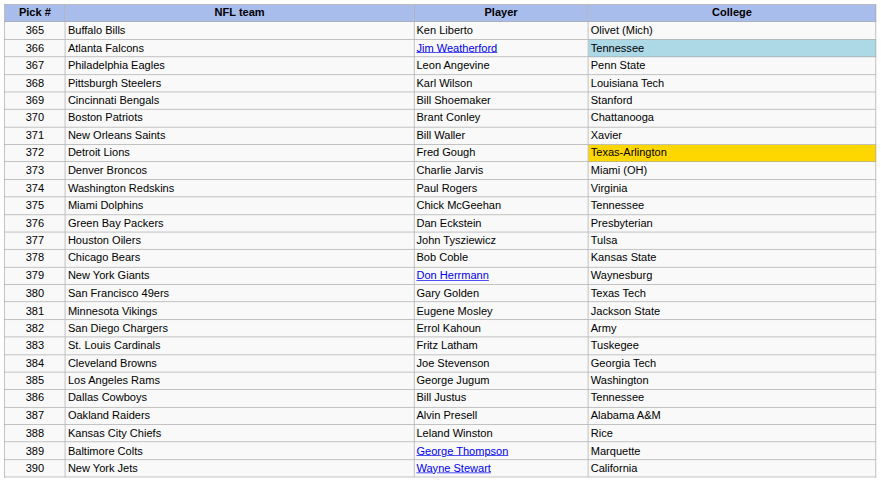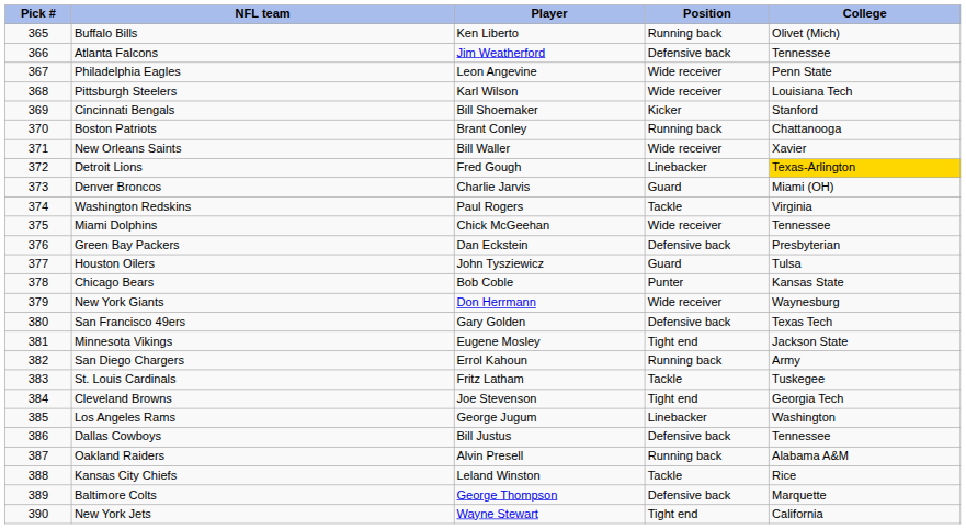 <table class="wikitable sortable sortable" style="width: 100%">
 <tr>
 <th style="background:#A8BDEC;" width=7%>Pick #</th>
 <th width=40% style="background:#A8BDEC;">NFL team</th>
 <th width=20% style="background:#A8BDEC;">Player</th>
+<th width=13% style="background:#A8BDEC;">Position</th>
 <th style="background:#A8BDEC;">College</th>
 </tr>
 <tr>
 <td align=center>365</td>
 <td>Buffalo Bills</td>
 <td>Ken Liberto</td>
+<td>Running back</td>
 <td>Olivet (Mich)</td>
 </tr>
 <tr>
 <td align=center>366</td>
 <td>Atlanta Falcons</td>
 <td><a href='#'>Jim Weatherford</a></td>
-<td style="background: lightblue;">Tennessee</td>
+<td>Defensive back</td>
+<td>Tennessee</td>
 </tr>
 <tr>
 <td align=center>367</td>
 <td>Philadelphia Eagles</td>
 <td>Leon Angevine</td>
+<td>Wide receiver</td>
 <td>Penn State</td>
 </tr>
 <tr>
 <td align=center>368</td>
 <td>Pittsburgh Steelers</td>
 <td>Karl Wilson</td>
+<td>Wide receiver</td>
 <td>Louisiana Tech</td>
 </tr>
 <tr>
 <td align=center>369</td>
 <td>Cincinnati Bengals</td>
 <td>Bill Shoemaker</td>
+<td>Kicker</td>
 <td>Stanford</td>
 </tr>
 <tr>
 <td align=center>370</td>
 <td>Boston Patriots</td>
 <td>Brant Conley</td>
+<td>Running back</td>
 <td>Chattanooga</td>
 </tr>
 <tr>
 <td align=center>371</td>
 <td>New Orleans Saints</td>
 <td>Bill Waller</td>
+<td>Wide receiver</td>
 <td>Xavier</td>
 </tr>
 <tr>
 <td align=center>372</td>
 <td>Detroit Lions</td>
 <td>Fred Gough</td>
+<td>Linebacker</td>
 <td style="background: gold;">Texas-Arlington</td>
 </tr>
 <tr>
 <td align=center>373</td>
 <td>Denver Broncos</td>
 <td>Charlie Jarvis</td>
+<td>Guard</td>
 <td>Miami (OH)</td>
 </tr>
 <tr>
 <td align=center>374</td>
 <td>Washington Redskins</td>
 <td>Paul Rogers</td>
+<td>Tackle</td>
 <td>Virginia</td>
 </tr>
 <tr>
 <td align=center>375</td>
 <td>Miami Dolphins</td>
 <td>Chick McGeehan</td>
+<td>Wide receiver</td>
 <td>Tennessee</td>
 </tr>
 <tr>
 <td align=center>376</td>
 <td>Green Bay Packers</td>
 <td>Dan Eckstein</td>
+<td>Defensive back</td>
 <td>Presbyterian</td>
 </tr>
 <tr>
 <td align=center>377</td>
 <td>Houston Oilers</td>
 <td>John Tysziewicz</td>
+<td>Guard</td>
 <td>Tulsa</td>
 </tr>
 <tr>
 <td align=center>378</td>
 <td>Chicago Bears</td>
 <td>Bob Coble</td>
+<td>Punter</td>
 <td>Kansas State</td>
 </tr>
 <tr>
 <td align=center>379</td>
 <td>New York Giants</td>
 <td><a href='#'>Don Herrmann</a></td>
+<td>Wide receiver</td>
 <td>Waynesburg</td>
 </tr>
 <tr>
 <td align=center>380</td>
 <td>San Francisco 49ers</td>
 <td>Gary Golden</td>
+<td>Defensive back</td>
 <td>Texas Tech</td>
 </tr>
 <tr>
 <td align=center>381</td>
 <td>Minnesota Vikings</td>
 <td>Eugene Mosley</td>
+<td>Tight end</td>
 <td>Jackson State</td>
 </tr>
 <tr>
 <td align=center>382</td>
 <td>San Diego Chargers</td>
 <td>Errol Kahoun</td>
+<td>Running back</td>
 <td>Army</td>
 </tr>
 <tr>
 <td align=center>383</td>
 <td>St. Louis Cardinals</td>
 <td>Fritz Latham</td>
+<td>Tackle</td>
 <td>Tuskegee</td>
 </tr>
 <tr>
 <td align=center>384</td>
 <td>Cleveland Browns</td>
 <td>Joe Stevenson</td>
+<td>Tight end</td>
 <td>Georgia Tech</td>
 </tr>
 <tr>
 <td align=center>385</td>
 <td>Los Angeles Rams</td>
 <td>George Jugum</td>
+<td>Linebacker</td>
 <td>Washington</td>
 </tr>
 <tr>
 <td align=center>386</td>
 <td>Dallas Cowboys</td>
 <td>Bill Justus</td>
+<td>Defensive back</td>
 <td>Tennessee</td>
 </tr>
 <tr>
 <td align=center>387</td>
 <td>Oakland Raiders</td>
 <td>Alvin Presell</td>
+<td>Running back</td>
 <td>Alabama A&M</td>
 </tr>
 <tr>
 <td align=center>388</td>
 <td>Kansas City Chiefs</td>
 <td>Leland Winston</td>
+<td>Tackle</td>
 <td>Rice</td>
 </tr>
 <tr>
 <td align=center>389</td>
 <td>Baltimore Colts</td>
 <td><a href='#'>George Thompson</a></td>
+<td>Defensive back</td>
 <td>Marquette</td>
 </tr>
 <tr>
 <td align=center>390</td>
 <td>New York Jets</td>
 <td><a href='#'>Wayne Stewart</a></td>
+<td>Tight end</td>
 <td>California</td>
 </tr>
 </table>
